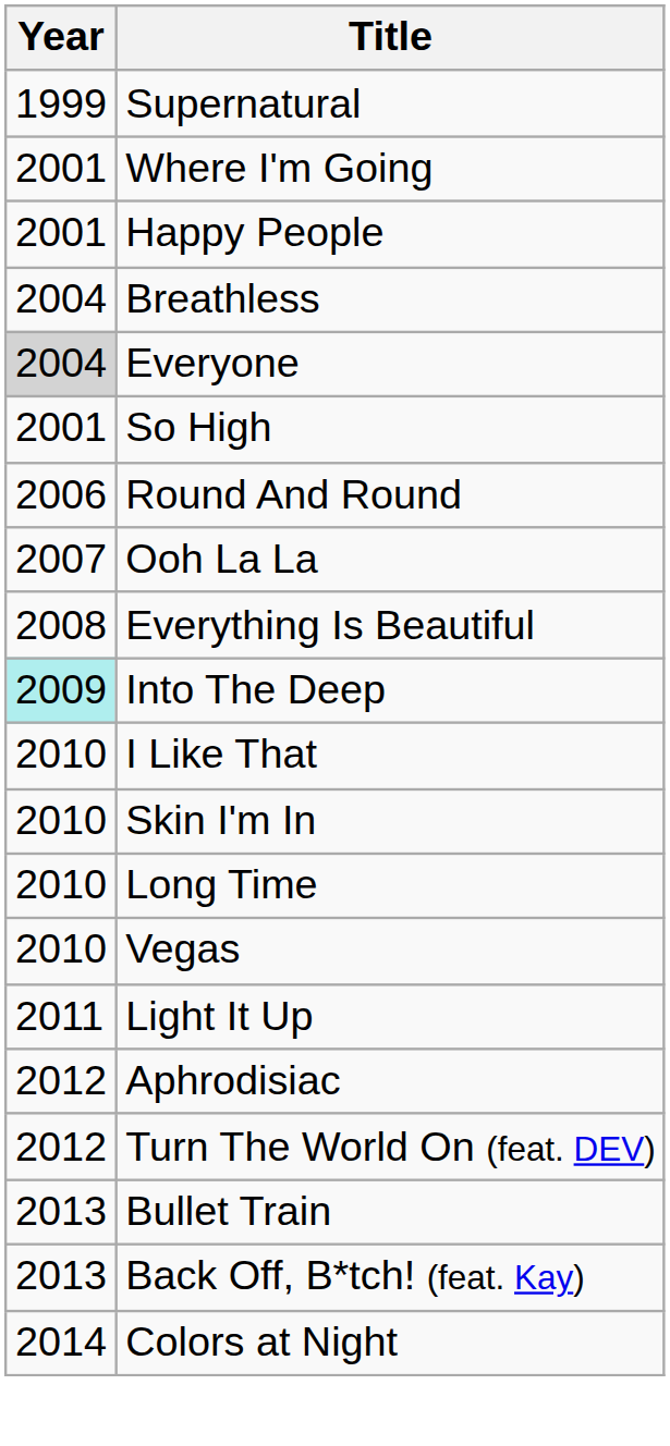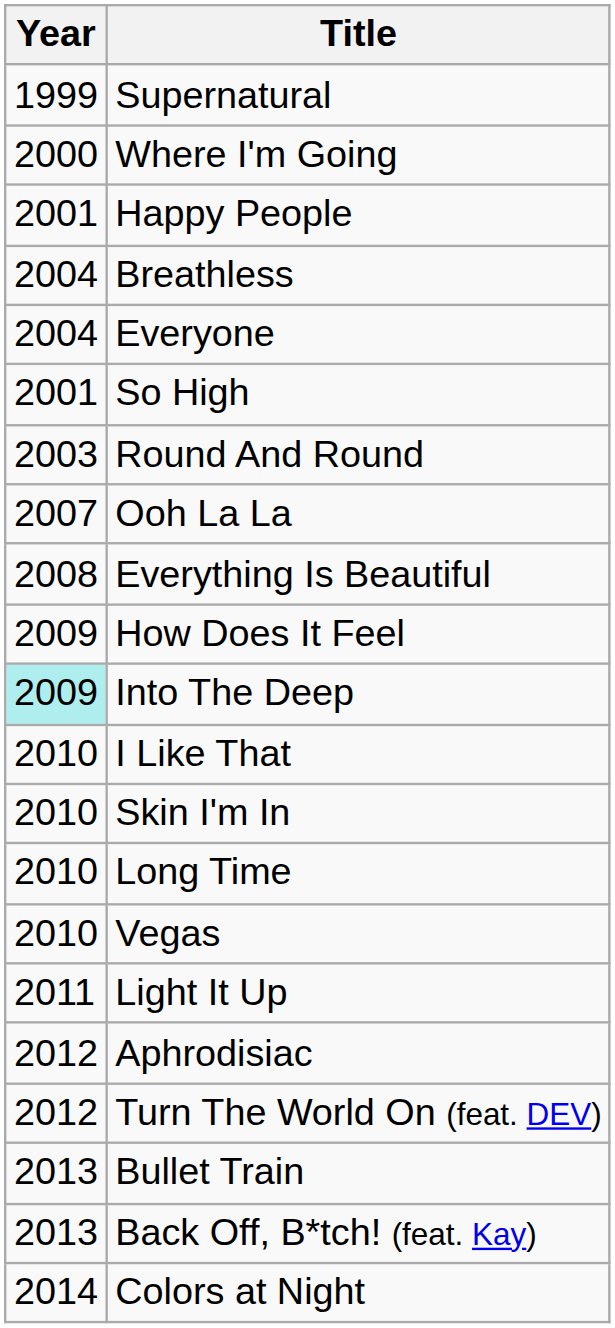 <table class="wikitable sortable">
 <tr>
 <th>Year</th>
 <th>Title</th>
 </tr>
 <tr>
 <td>1999</td>
 <td>Supernatural</td>
 </tr>
 <tr>
-<td>2001</td>
+<td>2000</td>
 <td>Where I'm Going</td>
 </tr>
 <tr>
 <td>2001</td>
 <td>Happy People</td>
 </tr>
 <tr>
 <td>2004</td>
 <td>Breathless</td>
 </tr>
 <tr>
-<td style="background: lightgrey;">2004</td>
+<td>2004</td>
 <td>Everyone</td>
 </tr>
 <tr>
 <td>2001</td>
 <td>So High</td>
 </tr>
 <tr>
-<td>2006</td>
+<td>2003</td>
 <td>Round And Round</td>
 </tr>
 <tr>
 <td>2007</td>
 <td>Ooh La La</td>
 </tr>
 <tr>
 <td>2008</td>
 <td>Everything Is Beautiful</td>
+</tr>
+<tr>
+<td>2009</td>
+<td>How Does It Feel</td>
 </tr>
 <tr>
 <td style="background: paleturquoise;">2009</td>
 <td>Into The Deep</td>
 </tr>
 <tr>
 <td>2010</td>
 <td>I Like That</td>
 </tr>
 <tr>
 <td>2010</td>
 <td>Skin I'm In</td>
 </tr>
 <tr>
 <td>2010</td>
 <td>Long Time</td>
 </tr>
 <tr>
 <td>2010</td>
 <td>Vegas</td>
 </tr>
 <tr>
 <td>2011</td>
 <td>Light It Up</td>
 </tr>
 <tr>
 <td>2012</td>
 <td>Aphrodisiac</td>
 </tr>
 <tr>
 <td>2012</td>
 <td>Turn The World On <small>(feat. <a href='#'>DEV</a>)</small></td>
 </tr>
 <tr>
 <td>2013</td>
 <td>Bullet Train</td>
 </tr>
 <tr>
 <td>2013</td>
 <td>Back Off, B*tch! <small>(feat. <a href='#'>Kay</a>)</small></td>
 </tr>
 <tr>
 <td>2014</td>
 <td>Colors at Night</td>
 </tr>
 </table>
